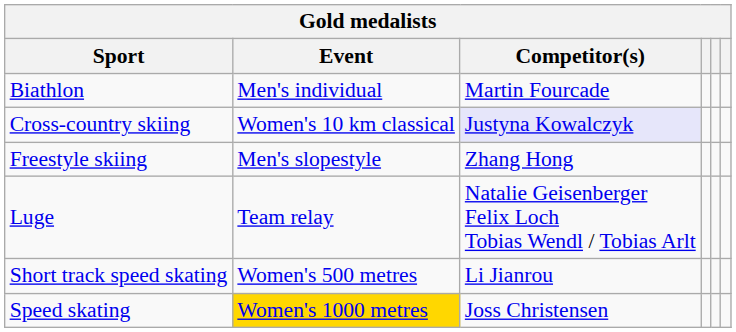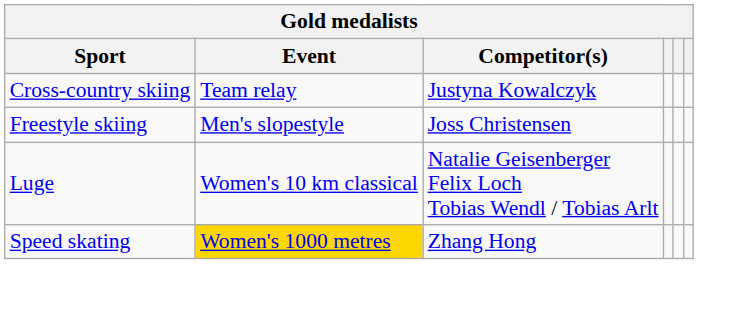 <table class="wikitable">
 <tr>
 <th colspan="6">Gold medalists</th>
 </tr>
 <tr>
 <th>Sport</th>
 <th>Event</th>
 <th>Competitor(s)</th>
 <th></th>
 <th></th>
 <th></th>
 </tr>
 <tr>
-<td><a href='#'>Biathlon</a></td>
-<td><a href='#'>Men's individual</a></td>
-<td><a href='#'>Martin Fourcade</a></td>
-<td></td>
-<td></td>
-<td></td>
-</tr>
-<tr>
 <td><a href='#'>Cross-country skiing</a></td>
-<td><a href='#'>Women's 10 km classical</a></td>
-<td style="background: lavender;"><a href='#'>Justyna Kowalczyk</a></td>
+<td><a href='#'>Team relay</a></td>
+<td><a href='#'>Justyna Kowalczyk</a></td>
 <td></td>
 <td></td>
 <td></td>
 </tr>
 <tr>
 <td><a href='#'>Freestyle skiing</a></td>
 <td><a href='#'>Men's slopestyle</a></td>
-<td><a href='#'>Zhang Hong</a></td>
+<td><a href='#'>Joss Christensen</a></td>
 <td></td>
 <td></td>
 <td></td>
 </tr>
 <tr>
 <td><a href='#'>Luge</a></td>
-<td><a href='#'>Team relay</a></td>
+<td><a href='#'>Women's 10 km classical</a></td>
 <td><a href='#'>Natalie Geisenberger</a><br><a href='#'>Felix Loch</a><br><a href='#'>Tobias Wendl</a> / <a href='#'>Tobias Arlt</a></td>
-<td></td>
-<td></td>
-<td></td>
-</tr>
-<tr>
-<td><a href='#'>Short track speed skating</a></td>
-<td><a href='#'>Women's 500 metres</a></td>
-<td><a href='#'>Li Jianrou</a></td>
 <td></td>
 <td></td>
 <td></td>
 </tr>
 <tr>
 <td><a href='#'>Speed skating</a></td>
 <td style="background: gold;"><a href='#'>Women's 1000 metres</a></td>
-<td><a href='#'>Joss Christensen</a></td>
+<td><a href='#'>Zhang Hong</a></td>
 <td></td>
 <td></td>
 <td></td>
 </tr>
 </table>
